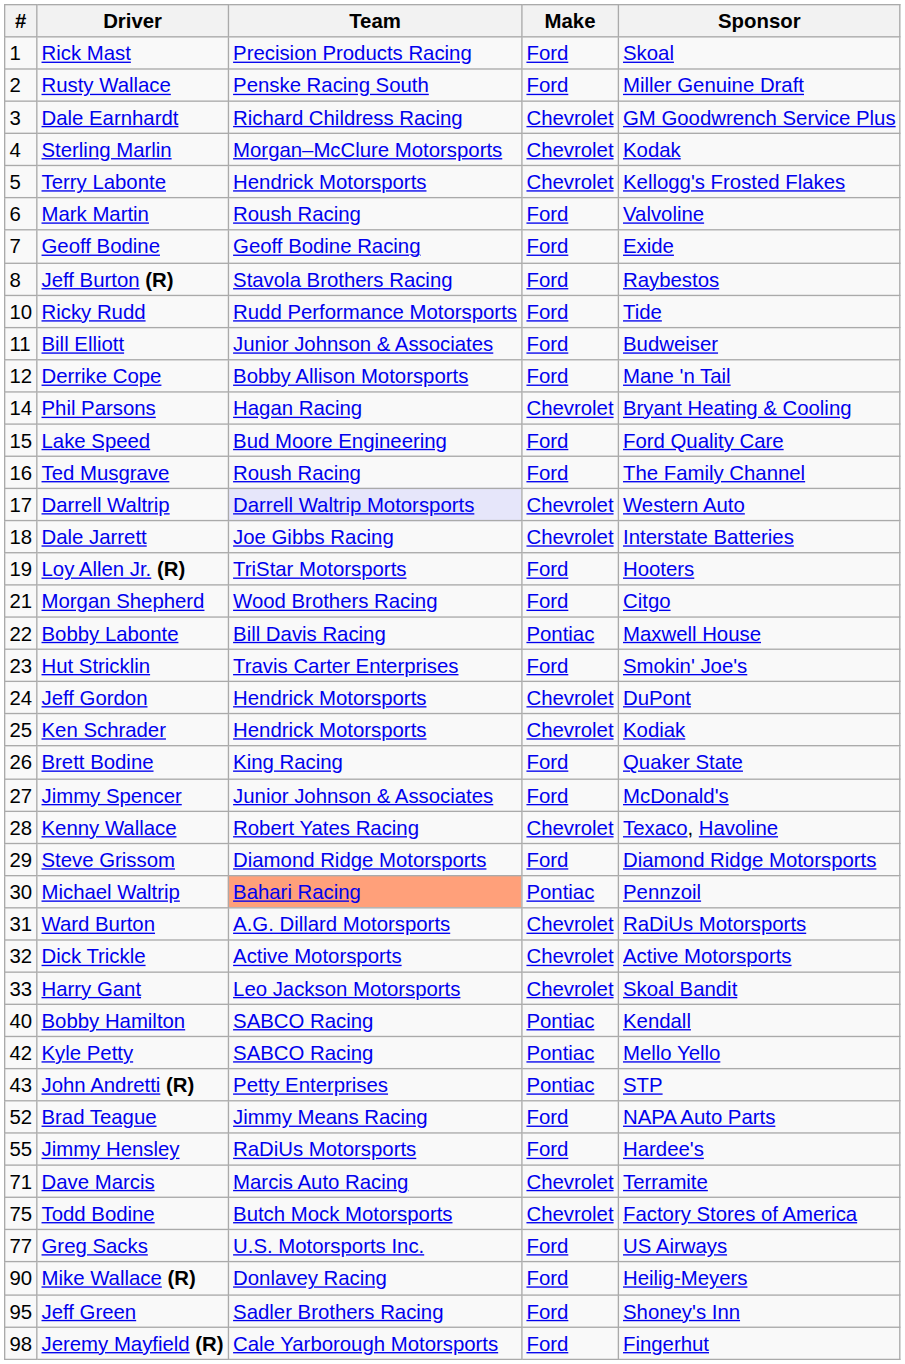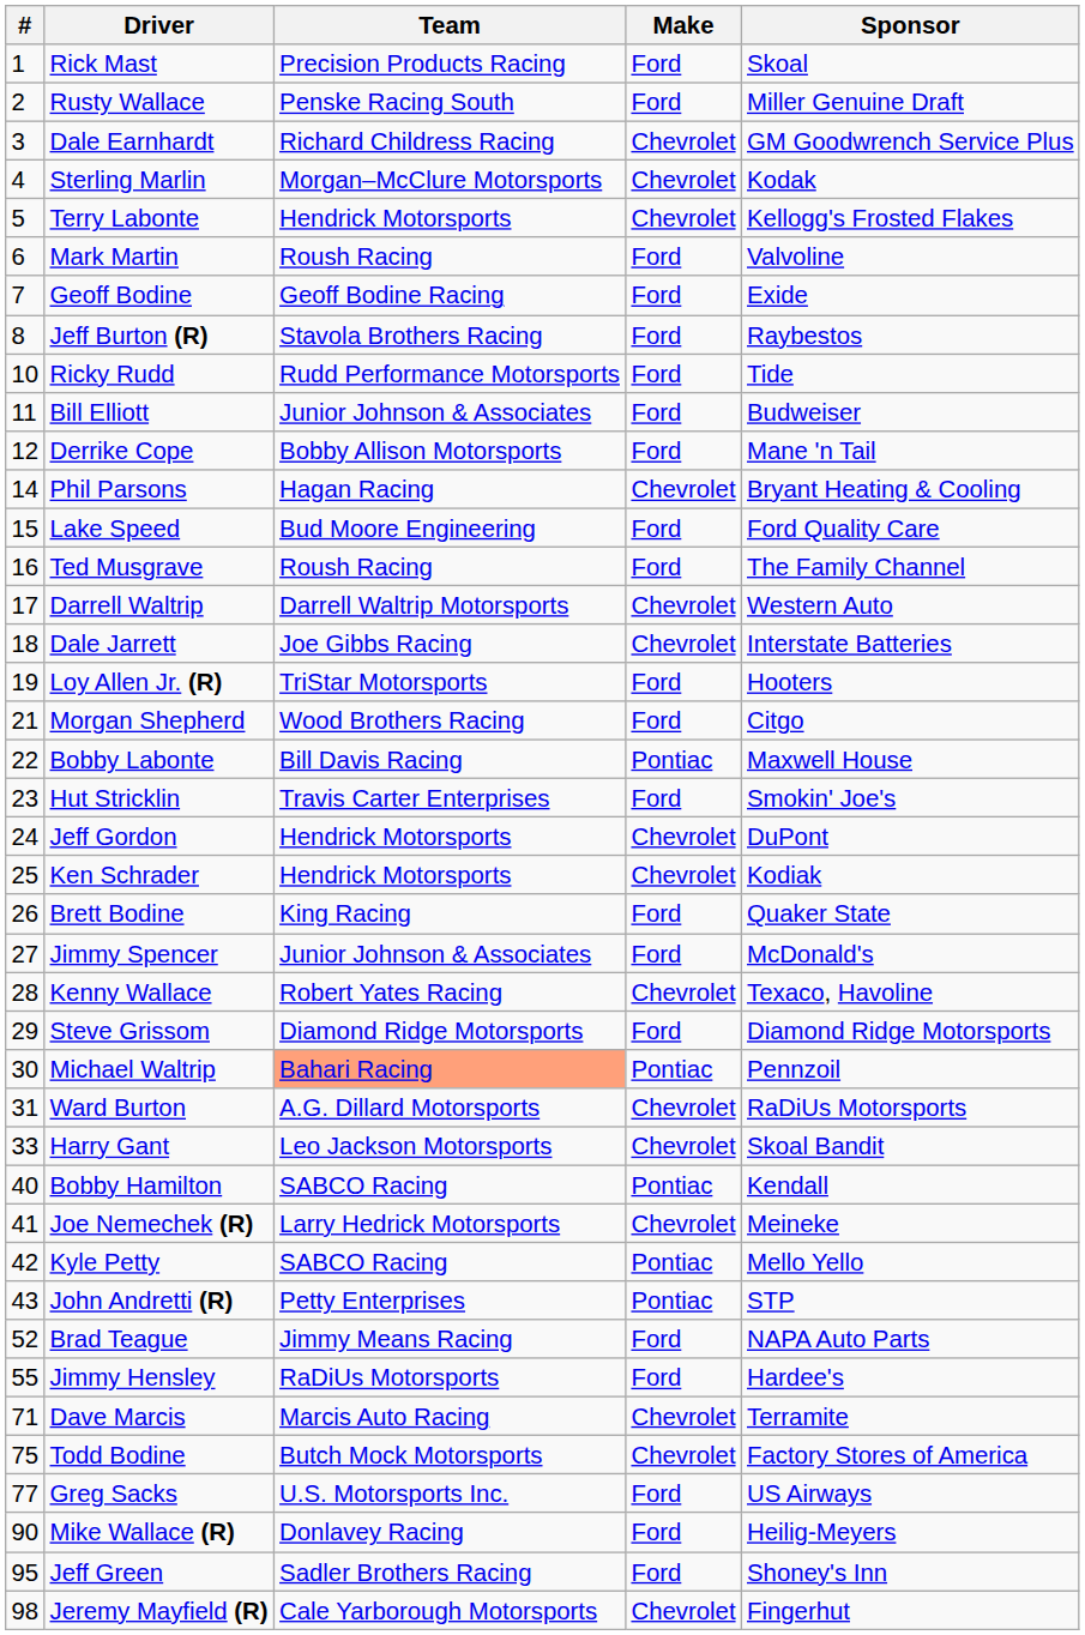 <table class="wikitable" style="font-size:95%">
 <tr>
 <th>#</th>
 <th>Driver</th>
 <th>Team</th>
 <th>Make</th>
 <th>Sponsor</th>
 </tr>
 <tr>
 <td>1</td>
 <td><a href='#'>Rick Mast</a></td>
 <td><a href='#'>Precision Products Racing</a></td>
 <td><a href='#'>Ford</a></td>
 <td><a href='#'>Skoal</a></td>
 </tr>
 <tr>
 <td>2</td>
 <td><a href='#'>Rusty Wallace</a></td>
 <td><a href='#'>Penske Racing South</a></td>
 <td><a href='#'>Ford</a></td>
 <td><a href='#'>Miller Genuine Draft</a></td>
 </tr>
 <tr>
 <td>3</td>
 <td><a href='#'>Dale Earnhardt</a></td>
 <td><a href='#'>Richard Childress Racing</a></td>
 <td><a href='#'>Chevrolet</a></td>
 <td><a href='#'>GM Goodwrench Service Plus</a></td>
 </tr>
 <tr>
 <td>4</td>
 <td><a href='#'>Sterling Marlin</a></td>
 <td><a href='#'>Morgan–McClure Motorsports</a></td>
 <td><a href='#'>Chevrolet</a></td>
 <td><a href='#'>Kodak</a></td>
 </tr>
 <tr>
 <td>5</td>
 <td><a href='#'>Terry Labonte</a></td>
 <td><a href='#'>Hendrick Motorsports</a></td>
 <td><a href='#'>Chevrolet</a></td>
 <td><a href='#'>Kellogg's Frosted Flakes</a></td>
 </tr>
 <tr>
 <td>6</td>
 <td><a href='#'>Mark Martin</a></td>
 <td><a href='#'>Roush Racing</a></td>
 <td><a href='#'>Ford</a></td>
 <td><a href='#'>Valvoline</a></td>
 </tr>
 <tr>
 <td>7</td>
 <td><a href='#'>Geoff Bodine</a></td>
 <td><a href='#'>Geoff Bodine Racing</a></td>
 <td><a href='#'>Ford</a></td>
 <td><a href='#'>Exide</a></td>
 </tr>
 <tr>
 <td>8</td>
 <td><a href='#'>Jeff Burton</a> <strong>(R)</strong></td>
 <td><a href='#'>Stavola Brothers Racing</a></td>
 <td><a href='#'>Ford</a></td>
 <td><a href='#'>Raybestos</a></td>
 </tr>
 <tr>
 <td>10</td>
 <td><a href='#'>Ricky Rudd</a></td>
 <td><a href='#'>Rudd Performance Motorsports</a></td>
 <td><a href='#'>Ford</a></td>
 <td><a href='#'>Tide</a></td>
 </tr>
 <tr>
 <td>11</td>
 <td><a href='#'>Bill Elliott</a></td>
 <td><a href='#'>Junior Johnson & Associates</a></td>
 <td><a href='#'>Ford</a></td>
 <td><a href='#'>Budweiser</a></td>
 </tr>
 <tr>
 <td>12</td>
 <td><a href='#'>Derrike Cope</a></td>
 <td><a href='#'>Bobby Allison Motorsports</a></td>
 <td><a href='#'>Ford</a></td>
 <td><a href='#'>Mane 'n Tail</a></td>
 </tr>
 <tr>
 <td>14</td>
 <td><a href='#'>Phil Parsons</a></td>
 <td><a href='#'>Hagan Racing</a></td>
 <td><a href='#'>Chevrolet</a></td>
 <td><a href='#'>Bryant Heating & Cooling</a></td>
 </tr>
 <tr>
 <td>15</td>
 <td><a href='#'>Lake Speed</a></td>
 <td><a href='#'>Bud Moore Engineering</a></td>
 <td><a href='#'>Ford</a></td>
 <td><a href='#'>Ford Quality Care</a></td>
 </tr>
 <tr>
 <td>16</td>
 <td><a href='#'>Ted Musgrave</a></td>
 <td><a href='#'>Roush Racing</a></td>
 <td><a href='#'>Ford</a></td>
 <td><a href='#'>The Family Channel</a></td>
 </tr>
 <tr>
 <td>17</td>
 <td><a href='#'>Darrell Waltrip</a></td>
-<td style="background: lavender;"><a href='#'>Darrell Waltrip Motorsports</a></td>
+<td><a href='#'>Darrell Waltrip Motorsports</a></td>
 <td><a href='#'>Chevrolet</a></td>
 <td><a href='#'>Western Auto</a></td>
 </tr>
 <tr>
 <td>18</td>
 <td><a href='#'>Dale Jarrett</a></td>
 <td><a href='#'>Joe Gibbs Racing</a></td>
 <td><a href='#'>Chevrolet</a></td>
 <td><a href='#'>Interstate Batteries</a></td>
 </tr>
 <tr>
 <td>19</td>
 <td><a href='#'>Loy Allen Jr.</a> <strong>(R)</strong></td>
 <td><a href='#'>TriStar Motorsports</a></td>
 <td><a href='#'>Ford</a></td>
 <td><a href='#'>Hooters</a></td>
 </tr>
 <tr>
 <td>21</td>
 <td><a href='#'>Morgan Shepherd</a></td>
 <td><a href='#'>Wood Brothers Racing</a></td>
 <td><a href='#'>Ford</a></td>
 <td><a href='#'>Citgo</a></td>
 </tr>
 <tr>
 <td>22</td>
 <td><a href='#'>Bobby Labonte</a></td>
 <td><a href='#'>Bill Davis Racing</a></td>
 <td><a href='#'>Pontiac</a></td>
 <td><a href='#'>Maxwell House</a></td>
 </tr>
 <tr>
 <td>23</td>
 <td><a href='#'>Hut Stricklin</a></td>
 <td><a href='#'>Travis Carter Enterprises</a></td>
 <td><a href='#'>Ford</a></td>
 <td><a href='#'>Smokin' Joe's</a></td>
 </tr>
 <tr>
 <td>24</td>
 <td><a href='#'>Jeff Gordon</a></td>
 <td><a href='#'>Hendrick Motorsports</a></td>
 <td><a href='#'>Chevrolet</a></td>
 <td><a href='#'>DuPont</a></td>
 </tr>
 <tr>
 <td>25</td>
 <td><a href='#'>Ken Schrader</a></td>
 <td><a href='#'>Hendrick Motorsports</a></td>
 <td><a href='#'>Chevrolet</a></td>
 <td><a href='#'>Kodiak</a></td>
 </tr>
 <tr>
 <td>26</td>
 <td><a href='#'>Brett Bodine</a></td>
 <td><a href='#'>King Racing</a></td>
 <td><a href='#'>Ford</a></td>
 <td><a href='#'>Quaker State</a></td>
 </tr>
 <tr>
 <td>27</td>
 <td><a href='#'>Jimmy Spencer</a></td>
 <td><a href='#'>Junior Johnson & Associates</a></td>
 <td><a href='#'>Ford</a></td>
 <td><a href='#'>McDonald's</a></td>
 </tr>
 <tr>
 <td>28</td>
 <td><a href='#'>Kenny Wallace</a></td>
 <td><a href='#'>Robert Yates Racing</a></td>
 <td><a href='#'>Chevrolet</a></td>
 <td><a href='#'>Texaco</a>, <a href='#'>Havoline</a></td>
 </tr>
 <tr>
 <td>29</td>
 <td><a href='#'>Steve Grissom</a></td>
 <td><a href='#'>Diamond Ridge Motorsports</a></td>
 <td><a href='#'>Ford</a></td>
 <td><a href='#'>Diamond Ridge Motorsports</a></td>
 </tr>
 <tr>
 <td>30</td>
 <td><a href='#'>Michael Waltrip</a></td>
 <td style="background: lightsalmon;"><a href='#'>Bahari Racing</a></td>
 <td><a href='#'>Pontiac</a></td>
 <td><a href='#'>Pennzoil</a></td>
 </tr>
 <tr>
 <td>31</td>
 <td><a href='#'>Ward Burton</a></td>
 <td><a href='#'>A.G. Dillard Motorsports</a></td>
 <td><a href='#'>Chevrolet</a></td>
 <td><a href='#'>RaDiUs Motorsports</a></td>
 </tr>
 <tr>
-<td>32</td>
-<td><a href='#'>Dick Trickle</a></td>
-<td><a href='#'>Active Motorsports</a></td>
-<td><a href='#'>Chevrolet</a></td>
-<td><a href='#'>Active Motorsports</a></td>
-</tr>
-<tr>
 <td>33</td>
 <td><a href='#'>Harry Gant</a></td>
 <td><a href='#'>Leo Jackson Motorsports</a></td>
 <td><a href='#'>Chevrolet</a></td>
 <td><a href='#'>Skoal Bandit</a></td>
 </tr>
 <tr>
 <td>40</td>
 <td><a href='#'>Bobby Hamilton</a></td>
 <td><a href='#'>SABCO Racing</a></td>
 <td><a href='#'>Pontiac</a></td>
 <td><a href='#'>Kendall</a></td>
+</tr>
+<tr>
+<td>41</td>
+<td><a href='#'>Joe Nemechek</a> <strong>(R)</strong></td>
+<td><a href='#'>Larry Hedrick Motorsports</a></td>
+<td><a href='#'>Chevrolet</a></td>
+<td><a href='#'>Meineke</a></td>
 </tr>
 <tr>
 <td>42</td>
 <td><a href='#'>Kyle Petty</a></td>
 <td><a href='#'>SABCO Racing</a></td>
 <td><a href='#'>Pontiac</a></td>
 <td><a href='#'>Mello Yello</a></td>
 </tr>
 <tr>
 <td>43</td>
 <td><a href='#'>John Andretti</a> <strong>(R)</strong></td>
 <td><a href='#'>Petty Enterprises</a></td>
 <td><a href='#'>Pontiac</a></td>
 <td><a href='#'>STP</a></td>
 </tr>
 <tr>
 <td>52</td>
 <td><a href='#'>Brad Teague</a></td>
 <td><a href='#'>Jimmy Means Racing</a></td>
 <td><a href='#'>Ford</a></td>
 <td><a href='#'>NAPA Auto Parts</a></td>
 </tr>
 <tr>
 <td>55</td>
 <td><a href='#'>Jimmy Hensley</a></td>
 <td><a href='#'>RaDiUs Motorsports</a></td>
 <td><a href='#'>Ford</a></td>
 <td><a href='#'>Hardee's</a></td>
 </tr>
 <tr>
 <td>71</td>
 <td><a href='#'>Dave Marcis</a></td>
 <td><a href='#'>Marcis Auto Racing</a></td>
 <td><a href='#'>Chevrolet</a></td>
 <td><a href='#'>Terramite</a></td>
 </tr>
 <tr>
 <td>75</td>
 <td><a href='#'>Todd Bodine</a></td>
 <td><a href='#'>Butch Mock Motorsports</a></td>
 <td><a href='#'>Chevrolet</a></td>
 <td><a href='#'>Factory Stores of America</a></td>
 </tr>
 <tr>
 <td>77</td>
 <td><a href='#'>Greg Sacks</a></td>
 <td><a href='#'>U.S. Motorsports Inc.</a></td>
 <td><a href='#'>Ford</a></td>
 <td><a href='#'>US Airways</a></td>
 </tr>
 <tr>
 <td>90</td>
 <td><a href='#'>Mike Wallace</a> <strong>(R)</strong></td>
 <td><a href='#'>Donlavey Racing</a></td>
 <td><a href='#'>Ford</a></td>
 <td><a href='#'>Heilig-Meyers</a></td>
 </tr>
 <tr>
 <td>95</td>
 <td><a href='#'>Jeff Green</a></td>
 <td><a href='#'>Sadler Brothers Racing</a></td>
 <td><a href='#'>Ford</a></td>
 <td><a href='#'>Shoney's Inn</a></td>
 </tr>
 <tr>
 <td>98</td>
 <td><a href='#'>Jeremy Mayfield</a> <strong>(R)</strong></td>
 <td><a href='#'>Cale Yarborough Motorsports</a></td>
-<td><a href='#'>Ford</a></td>
+<td><a href='#'>Chevrolet</a></td>
 <td><a href='#'>Fingerhut</a></td>
 </tr>
 </table>
